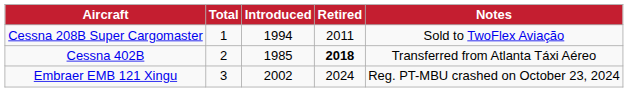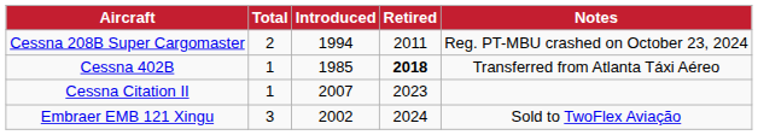 <table class="wikitable" style="margin:0.5em auto; text-align:center">
 <tr>
 <th style="background:#c41e30; color:white;">Aircraft</th>
 <th style="background:#c41e30; color:white;">Total</th>
 <th style="background:#c41e30; color:white;">Introduced</th>
 <th style="background:#c41e30; color:white;">Retired</th>
 <th style="background:#c41e30; color:white;">Notes</th>
 </tr>
 <tr>
 <td><a href='#'>Cessna 208B Super Cargomaster</a></td>
-<td>1</td>
+<td>2</td>
 <td>1994</td>
 <td>2011</td>
-<td>Sold to <a href='#'>TwoFlex Aviação</a></td>
+<td>Reg. PT-MBU crashed on October 23, 2024</td>
 </tr>
 <tr>
 <td><a href='#'>Cessna 402B</a></td>
-<td>2</td>
+<td>1</td>
 <td>1985</td>
 <td><strong>2018</strong></td>
 <td>Transferred from Atlanta Táxi Aéreo</td>
+</tr>
+<tr>
+<td><a href='#'>Cessna Citation II</a></td>
+<td>1</td>
+<td>2007</td>
+<td>2023</td>
+<td></td>
 </tr>
 <tr>
 <td><a href='#'>Embraer EMB 121 Xingu</a></td>
 <td>3</td>
 <td>2002</td>
 <td>2024</td>
-<td>Reg. PT-MBU crashed on October 23, 2024</td>
+<td>Sold to <a href='#'>TwoFlex Aviação</a></td>
 </tr>
 </table>
